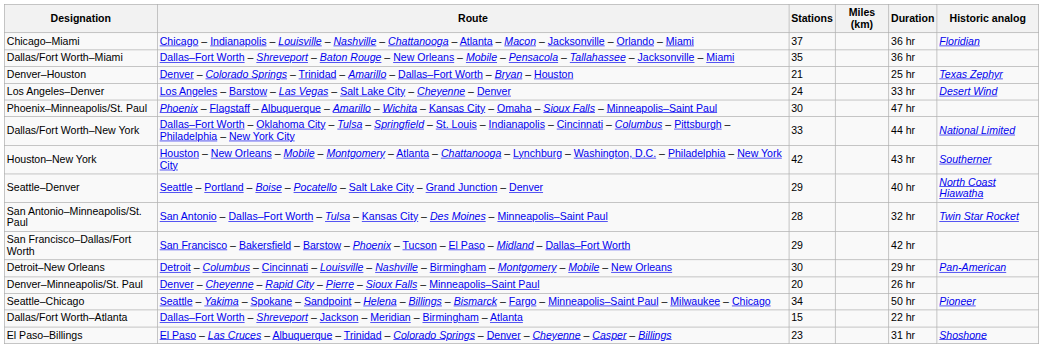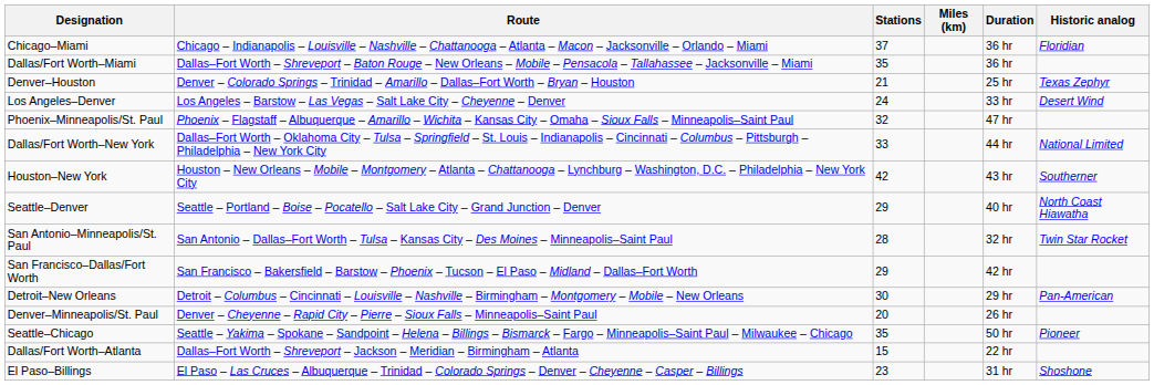 <table class="wikitable sortable">
 <tr>
 <th>Designation</th>
 <th>Route</th>
 <th>Stations</th>
 <th>Miles (km)</th>
 <th>Duration</th>
 <th>Historic analog</th>
 </tr>
 <tr>
 <td>Chicago–Miami</td>
 <td><a href='#'>Chicago</a> – <a href='#'>Indianapolis</a> – <em><a href='#'>Louisville</a></em> – <em><a href='#'>Nashville</a></em> – <em><a href='#'>Chattanooga</a></em> – <a href='#'>Atlanta</a> – <em><a href='#'>Macon</a></em> – <a href='#'>Jacksonville</a> – <a href='#'>Orlando</a> – <a href='#'>Miami</a></td>
 <td>37</td>
 <td data-sort-value="1531"></td>
 <td>36 hr</td>
 <td><a href='#'><em>Floridian</em></a></td>
 </tr>
 <tr>
 <td>Dallas/Fort Worth–Miami</td>
 <td><a href='#'>Dallas–Fort Worth</a> – <em><a href='#'>Shreveport</a></em> – <em><a href='#'>Baton Rouge</a></em> – <a href='#'>New Orleans</a> – <em><a href='#'>Mobile</a></em> – <em><a href='#'>Pensacola</a></em> – <em><a href='#'>Tallahassee</a></em> – <a href='#'>Jacksonville</a> – <a href='#'>Miami</a></td>
 <td>35</td>
 <td data-sort-value="1507"></td>
 <td>36 hr</td>
 <td></td>
 </tr>
 <tr>
 <td>Denver–Houston</td>
 <td><a href='#'>Denver</a> – <em><a href='#'>Colorado Springs</a></em> – <a href='#'>Trinidad</a> – <em><a href='#'>Amarillo</a></em> – <a href='#'>Dallas–Fort Worth</a> – <em><a href='#'>Bryan</a></em> – <a href='#'>Houston</a></td>
 <td>21</td>
 <td data-sort-value="1088"></td>
 <td>25 hr</td>
 <td><em><a href='#'>Texas Zephyr</a></em></td>
 </tr>
 <tr>
 <td>Los Angeles–Denver</td>
 <td><a href='#'>Los Angeles</a> – <a href='#'>Barstow</a> – <em><a href='#'>Las Vegas</a></em> – <a href='#'>Salt Lake City</a> – <em><a href='#'>Cheyenne</a></em> – <a href='#'>Denver</a></td>
 <td>24</td>
 <td data-sort-value="1423"></td>
 <td>33 hr</td>
 <td><em><a href='#'>Desert Wind</a></em></td>
 </tr>
 <tr>
 <td>Phoenix–Minneapolis/St. Paul</td>
 <td><em><a href='#'>Phoenix</a></em> – <a href='#'>Flagstaff</a> – <a href='#'>Albuquerque</a> – <em><a href='#'>Amarillo</a></em> – <em><a href='#'>Wichita</a></em> – <a href='#'>Kansas City</a> – <a href='#'>Omaha</a> – <em><a href='#'>Sioux Falls</a></em> – <a href='#'>Minneapolis–Saint Paul</a></td>
-<td>30</td>
+<td>32</td>
 <td data-sort-value="2135"></td>
 <td>47 hr</td>
 <td></td>
 </tr>
 <tr>
 <td>Dallas/Fort Worth–New York</td>
 <td><a href='#'>Dallas–Fort Worth</a> – <a href='#'>Oklahoma City</a> – <em><a href='#'>Tulsa</a></em> – <em><a href='#'>Springfield</a></em> – <a href='#'>St. Louis</a> – <a href='#'>Indianapolis</a> – <a href='#'>Cincinnati</a> – <em><a href='#'>Columbus</a></em> – <a href='#'>Pittsburgh</a> – <a href='#'>Philadelphia</a> – <a href='#'>New York City</a></td>
 <td>33</td>
 <td data-sort-value="1907"></td>
 <td>44 hr</td>
 <td><a href='#'><em>National Limited</em></a></td>
 </tr>
 <tr>
 <td>Houston–New York</td>
 <td><a href='#'>Houston</a> – <a href='#'>New Orleans</a> – <em><a href='#'>Mobile</a></em> – <em><a href='#'>Montgomery</a></em> – <a href='#'>Atlanta</a> – <em><a href='#'>Chattanooga</a></em> – <a href='#'>Lynchburg</a> – <a href='#'>Washington, D.C.</a> – <a href='#'>Philadelphia</a> – <a href='#'>New York City</a></td>
 <td>42</td>
 <td data-sort-value="1841"></td>
 <td>43 hr</td>
 <td><a href='#'><em>Southerner</em></a></td>
 </tr>
 <tr>
 <td>Seattle–Denver</td>
 <td><a href='#'>Seattle</a> – <a href='#'>Portland</a> – <em><a href='#'>Boise</a></em> – <em><a href='#'>Pocatello</a></em> – <a href='#'>Salt Lake City</a> – <a href='#'>Grand Junction</a> – <a href='#'>Denver</a></td>
 <td>29</td>
 <td data-sort-value="1647"></td>
 <td>40 hr</td>
 <td><em><a href='#'>North Coast Hiawatha</a></em></td>
 </tr>
 <tr>
 <td>San Antonio–Minneapolis/St. Paul</td>
 <td><a href='#'>San Antonio</a> – <a href='#'>Dallas–Fort Worth</a> – <em><a href='#'>Tulsa</a></em> – <a href='#'>Kansas City</a> – <em><a href='#'>Des Moines</a></em> – <a href='#'>Minneapolis–Saint Paul</a></td>
 <td>28</td>
 <td data-sort-value="1292"></td>
 <td>32 hr</td>
 <td><em><a href='#'>Twin Star Rocket</a></em></td>
 </tr>
 <tr>
 <td>San Francisco–Dallas/Fort Worth</td>
 <td><a href='#'>San Francisco</a> – <a href='#'>Bakersfield</a> – <a href='#'>Barstow</a> – <em><a href='#'>Phoenix</a></em> – <a href='#'>Tucson</a> – <a href='#'>El Paso</a> – <em><a href='#'>Midland</a></em> – <a href='#'>Dallas–Fort Worth</a></td>
 <td>29</td>
 <td data-sort-value="1906"></td>
 <td>42 hr</td>
 <td></td>
 </tr>
 <tr>
 <td>Detroit–New Orleans</td>
 <td><a href='#'>Detroit</a> – <em><a href='#'>Columbus</a></em> – <a href='#'>Cincinnati</a> – <em><a href='#'>Louisville</a></em> – <em><a href='#'>Nashville</a></em> – <a href='#'>Birmingham</a> – <em><a href='#'>Montgomery</a></em> – <em><a href='#'>Mobile</a></em> – <a href='#'>New Orleans</a></td>
 <td>30</td>
 <td data-sort-value="1244"></td>
 <td>29 hr</td>
 <td><a href='#'><em>Pan-American</em></a></td>
 </tr>
 <tr>
 <td>Denver–Minneapolis/St. Paul</td>
 <td><a href='#'>Denver</a> – <em><a href='#'>Cheyenne</a></em> – <em><a href='#'>Rapid City</a></em> – <em><a href='#'>Pierre</a></em> – <em><a href='#'>Sioux Falls</a></em> – <a href='#'>Minneapolis–Saint Paul</a></td>
 <td>20</td>
 <td data-sort-value="1143"></td>
 <td>26 hr</td>
 <td></td>
 </tr>
 <tr>
 <td>Seattle–Chicago</td>
 <td><a href='#'>Seattle</a> – <em><a href='#'>Yakima</a></em> – <a href='#'>Spokane</a> – <a href='#'>Sandpoint</a> – <em><a href='#'>Helena</a></em> – <em><a href='#'>Billings</a></em> – <em><a href='#'>Bismarck</a></em> – <a href='#'>Fargo</a> – <a href='#'>Minneapolis–Saint Paul</a> – <a href='#'>Milwaukee</a> – <a href='#'>Chicago</a></td>
-<td>34</td>
+<td>35</td>
 <td data-sort-value="2314"></td>
 <td>50 hr</td>
 <td><a href='#'><em>Pioneer</em></a></td>
 </tr>
 <tr>
 <td>Dallas/Fort Worth–Atlanta</td>
 <td><a href='#'>Dallas–Fort Worth</a> – <em><a href='#'>Shreveport</a></em> – <a href='#'>Jackson</a> – <a href='#'>Meridian</a> – <a href='#'>Birmingham</a> – <a href='#'>Atlanta</a></td>
 <td>15</td>
 <td data-sort-value="855"></td>
 <td>22 hr</td>
 <td></td>
 </tr>
 <tr>
 <td>El Paso–Billings</td>
 <td><a href='#'>El Paso</a> – <em><a href='#'>Las Cruces</a></em> – <a href='#'>Albuquerque</a> – <a href='#'>Trinidad</a> – <em><a href='#'>Colorado Springs</a></em> – <a href='#'>Denver</a> – <em><a href='#'>Cheyenne</a></em> – <em><a href='#'>Casper</a></em> – <em><a href='#'>Billings</a></em></td>
 <td>23</td>
 <td data-sort-value="1390"></td>
 <td>31 hr</td>
 <td><em><a href='#'>Shoshone</a></em></td>
 </tr>
 </table>
